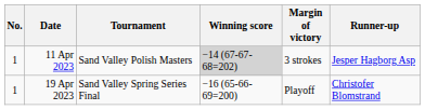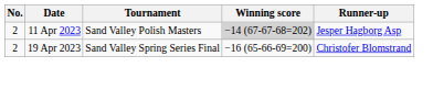 <table class="wikitable" style="font-size:95%;">
 <tr>
 <th>No.</th>
 <th>Date</th>
 <th>Tournament</th>
 <th>Winning score</th>
-<th>Margin of<br>victory</th>
 <th>Runner-up</th>
 </tr>
 <tr>
-<td align=center>1</td>
+<td align=center>2</td>
 <td align=right>11 Apr <a href='#'>2023</a></td>
 <td>Sand Valley Polish Masters</td>
 <td style="background: lightgrey;">−14 (67-67-68=202)</td>
-<td>3 strokes</td>
 <td> <a href='#'>Jesper Hagborg Asp</a></td>
 </tr>
 <tr>
-<td align=center>1</td>
+<td align=center>2</td>
 <td align=right>19 Apr 2023</td>
 <td>Sand Valley Spring Series Final</td>
 <td>−16 (65-66-69=200)</td>
-<td>Playoff</td>
 <td> <a href='#'>Christofer Blomstrand</a></td>
 </tr>
 </table>
